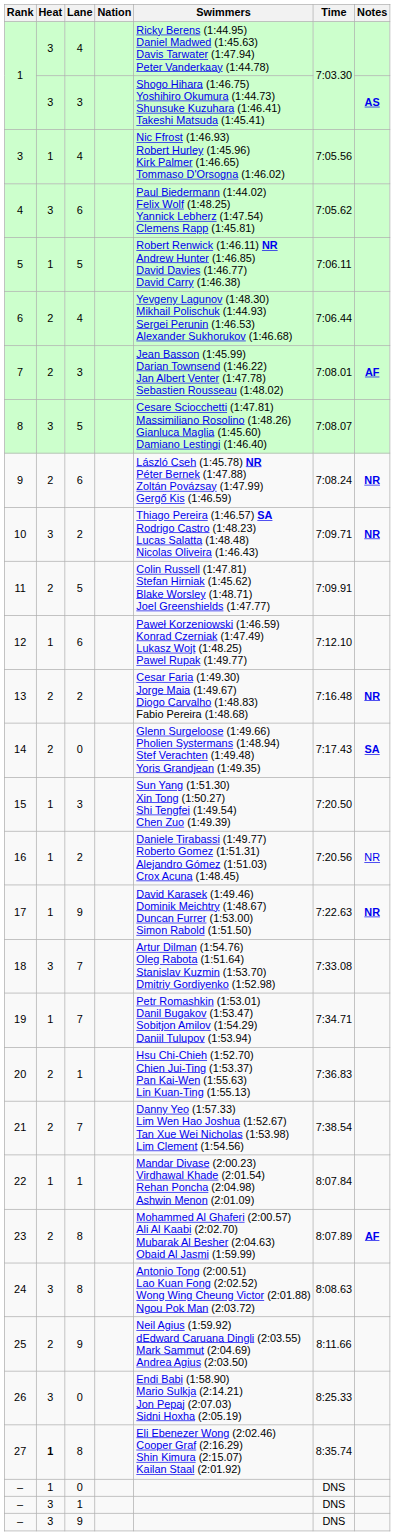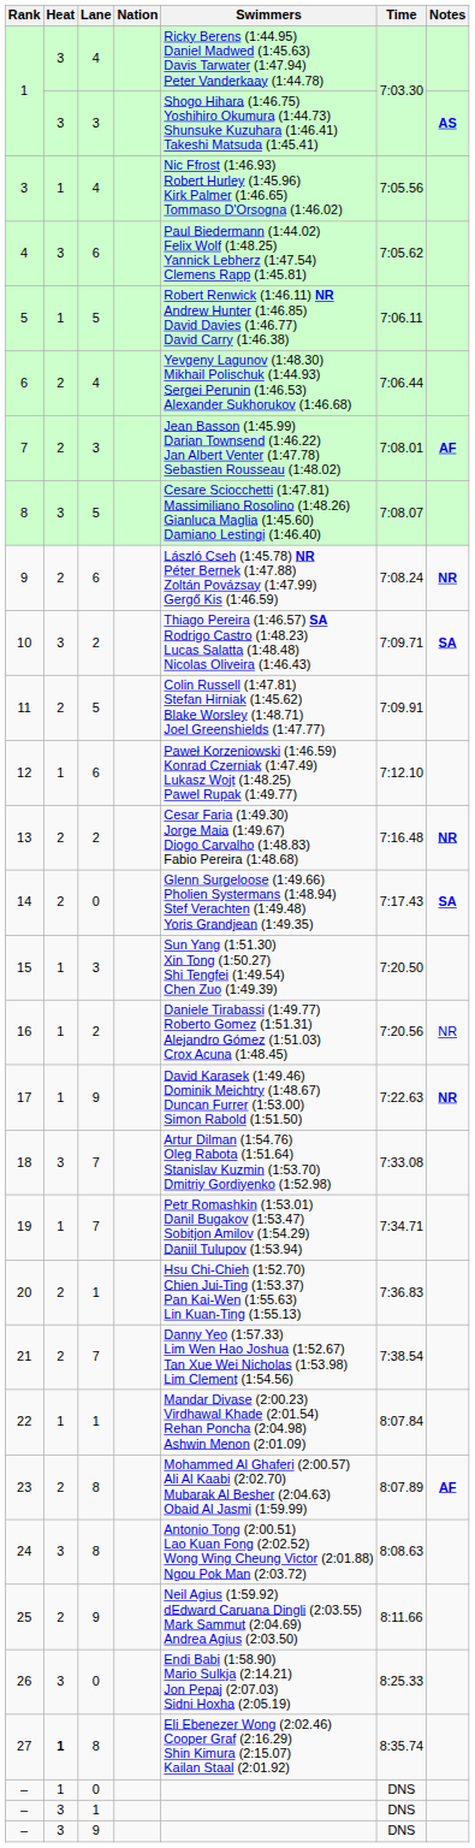 <table class="wikitable sortable" style="text-align:center">
 <tr>
 <th>Rank</th>
 <th>Heat</th>
 <th>Lane</th>
 <th>Nation</th>
 <th>Swimmers</th>
 <th>Time</th>
 <th>Notes</th>
 </tr>
 <tr bgcolor=ccffcc>
 <td rowspan="2">1</td>
 <td>3</td>
 <td>4</td>
 <td align=left></td>
 <td align=left><a href='#'>Ricky Berens</a> (1:44.95)<br> <a href='#'>Daniel Madwed</a> (1:45.63) <br> <a href='#'>Davis Tarwater</a> (1:47.94)<br> <a href='#'>Peter Vanderkaay</a> (1:44.78)</td>
 <td rowspan="2">7:03.30</td>
 <td></td>
 </tr>
 <tr bgcolor=ccffcc>
 <td>3</td>
 <td>3</td>
 <td align=left></td>
 <td align=left><a href='#'>Shogo Hihara</a> (1:46.75) <br> <a href='#'>Yoshihiro Okumura</a> (1:44.73) <br> <a href='#'>Shunsuke Kuzuhara</a> (1:46.41) <br> <a href='#'>Takeshi Matsuda</a> (1:45.41)</td>
 <td><strong><a href='#'>AS</a></strong></td>
 </tr>
 <tr bgcolor=ccffcc>
 <td>3</td>
 <td>1</td>
 <td>4</td>
 <td align=left></td>
 <td align=left><a href='#'>Nic Ffrost</a> (1:46.93) <br> <a href='#'>Robert Hurley</a> (1:45.96) <br> <a href='#'>Kirk Palmer</a> (1:46.65) <br> <a href='#'>Tommaso D'Orsogna</a> (1:46.02)</td>
 <td>7:05.56</td>
 <td></td>
 </tr>
 <tr bgcolor=ccffcc>
 <td>4</td>
 <td>3</td>
 <td>6</td>
 <td align=left></td>
 <td align=left><a href='#'>Paul Biedermann</a> (1:44.02) <br> <a href='#'>Felix Wolf</a> (1:48.25) <br> <a href='#'>Yannick Lebherz</a> (1:47.54) <br> <a href='#'>Clemens Rapp</a> (1:45.81)</td>
 <td>7:05.62</td>
 <td></td>
 </tr>
 <tr bgcolor=ccffcc>
 <td>5</td>
 <td>1</td>
 <td>5</td>
 <td align=left></td>
 <td align=left><a href='#'>Robert Renwick</a> (1:46.11) <strong><a href='#'>NR</a></strong><br> <a href='#'>Andrew Hunter</a> (1:46.85) <br> <a href='#'>David Davies</a> (1:46.77) <br> <a href='#'>David Carry</a> (1:46.38)</td>
 <td>7:06.11</td>
 <td></td>
 </tr>
 <tr bgcolor=ccffcc>
 <td>6</td>
 <td>2</td>
 <td>4</td>
 <td align=left></td>
 <td align=left><a href='#'>Yevgeny Lagunov</a> (1:48.30) <br> <a href='#'>Mikhail Polischuk</a> (1:44.93) <br> <a href='#'>Sergei Perunin</a> (1:46.53) <br> <a href='#'>Alexander Sukhorukov</a> (1:46.68)</td>
 <td>7:06.44</td>
 <td></td>
 </tr>
 <tr bgcolor=ccffcc>
 <td>7</td>
 <td>2</td>
 <td>3</td>
 <td align=left></td>
 <td align=left><a href='#'>Jean Basson</a> (1:45.99) <br> <a href='#'>Darian Townsend</a> (1:46.22) <br> <a href='#'>Jan Albert Venter</a> (1:47.78) <br> <a href='#'>Sebastien Rousseau</a> (1:48.02)</td>
 <td>7:08.01</td>
 <td><strong><a href='#'>AF</a></strong></td>
 </tr>
 <tr bgcolor=ccffcc>
 <td>8</td>
 <td>3</td>
 <td>5</td>
 <td align=left></td>
 <td align=left><a href='#'>Cesare Sciocchetti</a> (1:47.81) <br> <a href='#'>Massimiliano Rosolino</a> (1:48.26) <br> <a href='#'>Gianluca Maglia</a> (1:45.60) <br> <a href='#'>Damiano Lestingi</a> (1:46.40)</td>
 <td>7:08.07</td>
 <td></td>
 </tr>
 <tr>
 <td>9</td>
 <td>2</td>
 <td>6</td>
 <td align=left></td>
 <td align=left><a href='#'>László Cseh</a> (1:45.78) <strong><a href='#'>NR</a></strong><br> <a href='#'>Péter Bernek</a> (1:47.88) <br> <a href='#'>Zoltán Povázsay</a> (1:47.99) <br> <a href='#'>Gergő Kis</a> (1:46.59)</td>
 <td>7:08.24</td>
 <td><strong><a href='#'>NR</a></strong></td>
 </tr>
 <tr>
 <td>10</td>
 <td>3</td>
 <td>2</td>
 <td align=left></td>
 <td align=left><a href='#'>Thiago Pereira</a> (1:46.57) <strong><a href='#'>SA</a></strong><br> <a href='#'>Rodrigo Castro</a> (1:48.23) <br> <a href='#'>Lucas Salatta</a> (1:48.48) <br> <a href='#'>Nicolas Oliveira</a> (1:46.43)</td>
 <td>7:09.71</td>
-<td><strong><a href='#'>NR</a></strong></td>
+<td><strong><a href='#'>SA</a></strong></td>
 </tr>
 <tr>
 <td>11</td>
 <td>2</td>
 <td>5</td>
 <td align=left></td>
 <td align=left><a href='#'>Colin Russell</a> (1:47.81) <br> <a href='#'>Stefan Hirniak</a> (1:45.62) <br> <a href='#'>Blake Worsley</a> (1:48.71) <br> <a href='#'>Joel Greenshields</a> (1:47.77)</td>
 <td>7:09.91</td>
 <td></td>
 </tr>
 <tr>
 <td>12</td>
 <td>1</td>
 <td>6</td>
 <td align=left></td>
 <td align=left><a href='#'>Paweł Korzeniowski</a> (1:46.59) <br> <a href='#'>Konrad Czerniak</a> (1:47.49) <br> <a href='#'>Lukasz Wojt</a> (1:48.25) <br> <a href='#'>Pawel Rupak</a> (1:49.77)</td>
 <td>7:12.10</td>
 <td></td>
 </tr>
 <tr>
 <td>13</td>
 <td>2</td>
 <td>2</td>
 <td align=left></td>
 <td align=left><a href='#'>Cesar Faria</a> (1:49.30) <br> <a href='#'>Jorge Maia</a> (1:49.67) <br> <a href='#'>Diogo Carvalho</a> (1:48.83) <br> Fabio Pereira (1:48.68)</td>
 <td>7:16.48</td>
 <td><strong><a href='#'>NR</a></strong></td>
 </tr>
 <tr>
 <td>14</td>
 <td>2</td>
 <td>0</td>
 <td align=left></td>
 <td align=left><a href='#'>Glenn Surgeloose</a> (1:49.66) <br> <a href='#'>Pholien Systermans</a> (1:48.94) <br> <a href='#'>Stef Verachten</a> (1:49.48) <br> <a href='#'>Yoris Grandjean</a> (1:49.35)</td>
 <td>7:17.43</td>
 <td><strong><a href='#'>SA</a></strong></td>
 </tr>
 <tr>
 <td>15</td>
 <td>1</td>
 <td>3</td>
 <td align=left></td>
 <td align=left><a href='#'>Sun Yang</a> (1:51.30) <br> <a href='#'>Xin Tong</a> (1:50.27) <br> <a href='#'>Shi Tengfei</a> (1:49.54) <br> <a href='#'>Chen Zuo</a> (1:49.39)</td>
 <td>7:20.50</td>
 <td></td>
 </tr>
 <tr>
 <td>16</td>
 <td>1</td>
 <td>2</td>
 <td align=left></td>
 <td align=left><a href='#'>Daniele Tirabassi</a> (1:49.77) <br> <a href='#'>Roberto Gomez</a> (1:51.31) <br> <a href='#'>Alejandro Gómez</a> (1:51.03) <br> <a href='#'>Crox Acuna</a> (1:48.45)</td>
 <td>7:20.56</td>
 <td><a href='#'>NR</a></td>
 </tr>
 <tr>
 <td>17</td>
 <td>1</td>
 <td>9</td>
 <td align=left></td>
 <td align=left><a href='#'>David Karasek</a> (1:49.46) <br> <a href='#'>Dominik Meichtry</a> (1:48.67) <br> <a href='#'>Duncan Furrer</a> (1:53.00) <br> <a href='#'>Simon Rabold</a> (1:51.50)</td>
 <td>7:22.63</td>
 <td><strong><a href='#'>NR</a></strong></td>
 </tr>
 <tr>
 <td>18</td>
 <td>3</td>
 <td>7</td>
 <td align=left></td>
 <td align=left><a href='#'>Artur Dilman</a> (1:54.76) <br> <a href='#'>Oleg Rabota</a> (1:51.64) <br> <a href='#'>Stanislav Kuzmin</a> (1:53.70) <br> <a href='#'>Dmitriy Gordiyenko</a> (1:52.98)</td>
 <td>7:33.08</td>
 <td></td>
 </tr>
 <tr>
 <td>19</td>
 <td>1</td>
 <td>7</td>
 <td align=left></td>
 <td align=left><a href='#'>Petr Romashkin</a> (1:53.01) <br> <a href='#'>Danil Bugakov</a> (1:53.47) <br> <a href='#'>Sobitjon Amilov</a> (1:54.29) <br> <a href='#'>Daniil Tulupov</a> (1:53.94)</td>
 <td>7:34.71</td>
 <td></td>
 </tr>
 <tr>
 <td>20</td>
 <td>2</td>
 <td>1</td>
 <td align=left></td>
 <td align=left><a href='#'>Hsu Chi-Chieh</a> (1:52.70) <br> <a href='#'>Chien Jui-Ting</a> (1:53.37) <br> <a href='#'>Pan Kai-Wen</a> (1:55.63) <br> <a href='#'>Lin Kuan-Ting</a> (1:55.13)</td>
 <td>7:36.83</td>
 <td></td>
 </tr>
 <tr>
 <td>21</td>
 <td>2</td>
 <td>7</td>
 <td align=left></td>
 <td align=left><a href='#'>Danny Yeo</a> (1:57.33) <br> <a href='#'>Lim Wen Hao Joshua</a> (1:52.67) <br> <a href='#'>Tan Xue Wei Nicholas</a> (1:53.98) <br> <a href='#'>Lim Clement</a> (1:54.56)</td>
 <td>7:38.54</td>
 <td></td>
 </tr>
 <tr>
 <td>22</td>
 <td>1</td>
 <td>1</td>
 <td align=left></td>
 <td align=left><a href='#'>Mandar Divase</a> (2:00.23) <br> <a href='#'>Virdhawal Khade</a> (2:01.54) <br> <a href='#'>Rehan Poncha</a> (2:04.98) <br> <a href='#'>Ashwin Menon</a> (2:01.09)</td>
 <td>8:07.84</td>
 <td></td>
 </tr>
 <tr>
 <td>23</td>
 <td>2</td>
 <td>8</td>
 <td align=left></td>
 <td align=left><a href='#'>Mohammed Al Ghaferi</a> (2:00.57) <br> <a href='#'>Ali Al Kaabi</a> (2:02.70) <br> <a href='#'>Mubarak Al Besher</a> (2:04.63) <br> <a href='#'>Obaid Al Jasmi</a> (1:59.99)</td>
 <td>8:07.89</td>
 <td><strong><a href='#'>AF</a></strong></td>
 </tr>
 <tr>
 <td>24</td>
 <td>3</td>
 <td>8</td>
 <td align=left></td>
 <td align=left><a href='#'>Antonio Tong</a> (2:00.51) <br> <a href='#'>Lao Kuan Fong</a> (2:02.52) <br> <a href='#'>Wong Wing Cheung Victor</a> (2:01.88) <br> <a href='#'>Ngou Pok Man</a> (2:03.72)</td>
 <td>8:08.63</td>
 <td></td>
 </tr>
 <tr>
 <td>25</td>
 <td>2</td>
 <td>9</td>
 <td align=left></td>
 <td align=left><a href='#'>Neil Agius</a> (1:59.92) <br> <a href='#'>dEdward Caruana Dingli</a> (2:03.55) <br> <a href='#'>Mark Sammut</a> (2:04.69) <br> <a href='#'>Andrea Agius</a> (2:03.50)</td>
 <td>8:11.66</td>
 <td></td>
 </tr>
 <tr>
 <td>26</td>
 <td>3</td>
 <td>0</td>
 <td align=left></td>
 <td align=left><a href='#'>Endi Babi</a> (1:58.90) <br> <a href='#'>Mario Sulkja</a> (2:14.21) <br> <a href='#'>Jon Pepaj</a> (2:07.03) <br> <a href='#'>Sidni Hoxha</a> (2:05.19)</td>
 <td>8:25.33</td>
 <td></td>
 </tr>
 <tr>
 <td>27</td>
 <td><strong>1</strong></td>
 <td>8</td>
 <td align=left></td>
 <td align=left><a href='#'>Eli Ebenezer Wong</a> (2:02.46) <br> <a href='#'>Cooper Graf</a> (2:16.29) <br> <a href='#'>Shin Kimura</a> (2:15.07) <br> <a href='#'>Kailan Staal</a> (2:01.92)</td>
 <td>8:35.74</td>
 <td></td>
 </tr>
 <tr>
 <td>–</td>
 <td>1</td>
 <td>0</td>
 <td align=left></td>
 <td align=left></td>
 <td>DNS</td>
 <td></td>
 </tr>
 <tr>
 <td>–</td>
 <td>3</td>
 <td>1</td>
 <td align=left></td>
 <td align=left></td>
 <td>DNS</td>
 <td></td>
 </tr>
 <tr>
 <td>–</td>
 <td>3</td>
 <td>9</td>
 <td align=left></td>
 <td align=left></td>
 <td>DNS</td>
 <td></td>
 </tr>
 </table>
